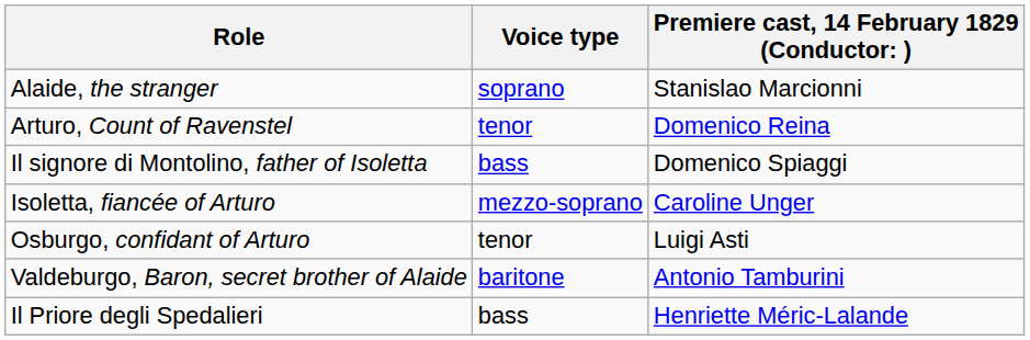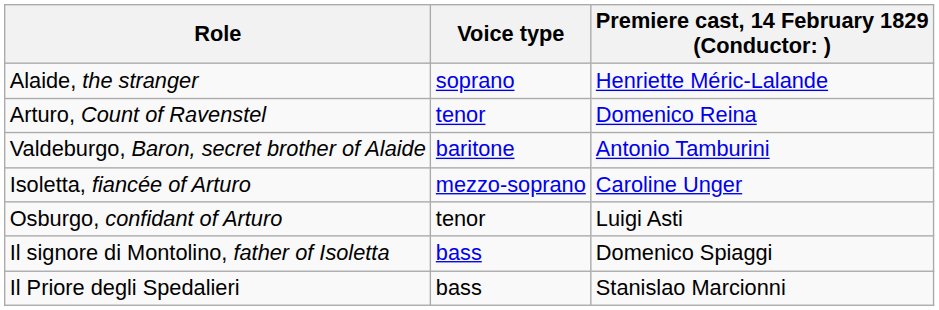 <table class="wikitable">
 <tr>
 <th>Role</th>
 <th>Voice type</th>
 <th>Premiere cast, 14 February 1829<br>(Conductor: )</th>
 </tr>
 <tr>
 <td>Alaide, <em>the stranger</em></td>
 <td><a href='#'>soprano</a></td>
-<td>Stanislao Marcionni</td>
+<td><a href='#'>Henriette Méric-Lalande</a></td>
 </tr>
 <tr>
 <td>Arturo, <em>Count of Ravenstel</em></td>
 <td><a href='#'>tenor</a></td>
 <td><a href='#'>Domenico Reina</a></td>
 </tr>
 <tr>
-<td>Il signore di Montolino, <em>father of Isoletta</em></td>
-<td><a href='#'>bass</a></td>
-<td>Domenico Spiaggi</td>
+<td>Valdeburgo, <em>Baron, secret brother of Alaide</em></td>
+<td><a href='#'>baritone</a></td>
+<td><a href='#'>Antonio Tamburini</a></td>
 </tr>
 <tr>
 <td>Isoletta, <em>fiancée of Arturo</em></td>
 <td><a href='#'>mezzo-soprano</a></td>
 <td><a href='#'>Caroline Unger</a></td>
 </tr>
 <tr>
 <td>Osburgo, <em>confidant of Arturo</em></td>
 <td>tenor</td>
 <td>Luigi Asti</td>
 </tr>
 <tr>
-<td>Valdeburgo, <em>Baron, secret brother of Alaide</em></td>
-<td><a href='#'>baritone</a></td>
-<td><a href='#'>Antonio Tamburini</a></td>
+<td>Il signore di Montolino, <em>father of Isoletta</em></td>
+<td><a href='#'>bass</a></td>
+<td>Domenico Spiaggi</td>
 </tr>
 <tr>
 <td>Il Priore degli Spedalieri</td>
 <td>bass</td>
-<td><a href='#'>Henriette Méric-Lalande</a></td>
+<td>Stanislao Marcionni</td>
 </tr>
 </table>
